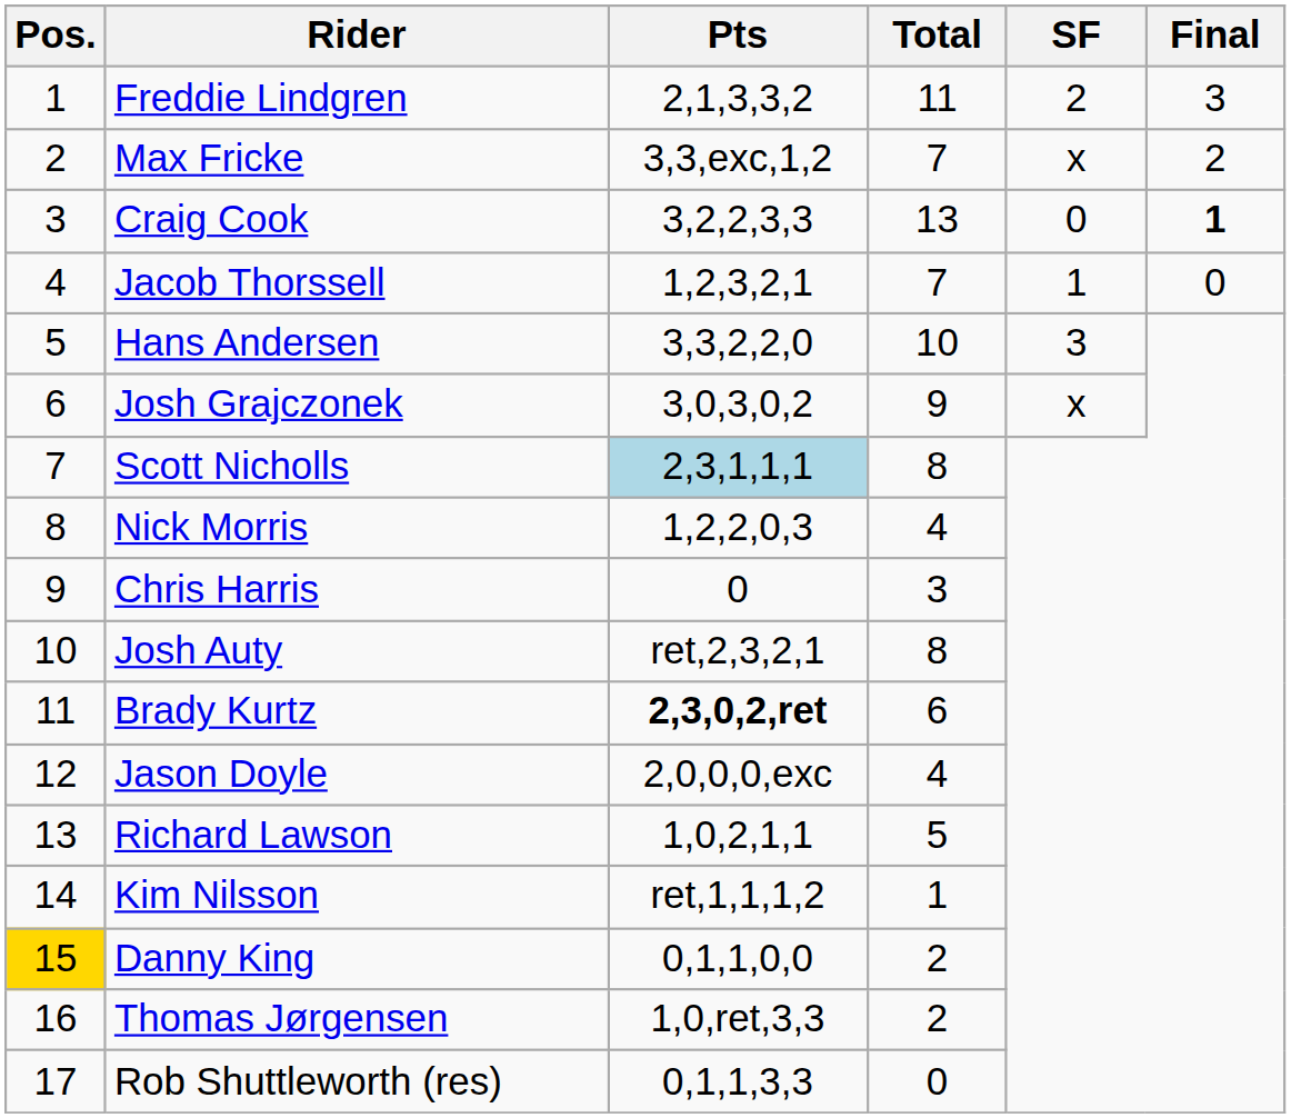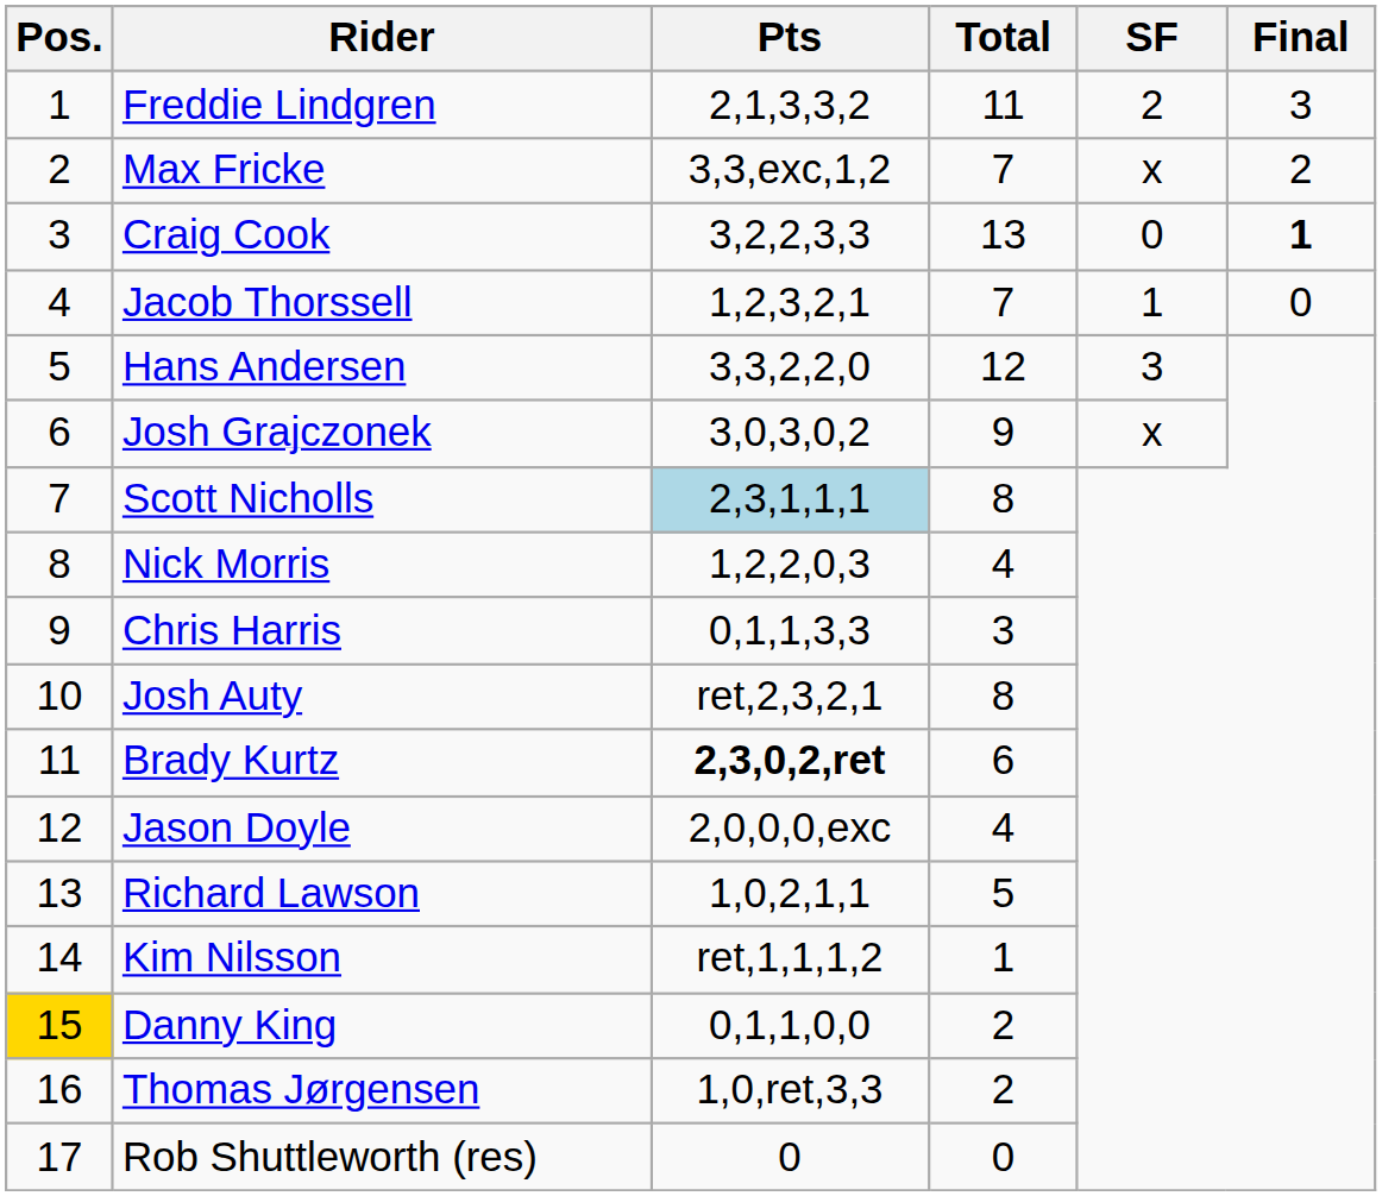 <table class=wikitable>
 <tr>
 <th width=25px>Pos.</th>
 <th width=200px>Rider</th>
 <th width=100px>Pts</th>
 <th width=50px>Total</th>
 <th width=50px>SF</th>
 <th width=50px>Final</th>
 </tr>
 <tr align=center >
 <td>1</td>
 <td align=left> <a href='#'>Freddie Lindgren</a></td>
 <td>2,1,3,3,2</td>
 <td>11</td>
 <td>2</td>
 <td>3</td>
 </tr>
 <tr align=center>
 <td>2</td>
 <td align=left> <a href='#'>Max Fricke</a></td>
 <td>3,3,exc,1,2</td>
 <td>7</td>
 <td>x</td>
 <td>2</td>
 </tr>
 <tr align=center>
 <td>3</td>
 <td align=left> <a href='#'>Craig Cook</a></td>
 <td>3,2,2,3,3</td>
 <td>13</td>
 <td>0</td>
 <td><strong>1</strong></td>
 </tr>
 <tr align=center>
 <td>4</td>
 <td align=left> <a href='#'>Jacob Thorssell</a></td>
 <td>1,2,3,2,1</td>
 <td>7</td>
 <td>1</td>
 <td>0</td>
 </tr>
 <tr align=center>
 <td>5</td>
 <td align=left> <a href='#'>Hans Andersen</a></td>
 <td>3,3,2,2,0</td>
-<td>10</td>
+<td>12</td>
 <td>3</td>
 </tr>
 <tr align=center>
 <td>6</td>
 <td align=left> <a href='#'>Josh Grajczonek</a></td>
 <td>3,0,3,0,2</td>
 <td>9</td>
 <td>x</td>
 </tr>
 <tr align=center>
 <td>7</td>
 <td align=left> <a href='#'>Scott Nicholls</a></td>
 <td style="background: lightblue;">2,3,1,1,1</td>
 <td>8</td>
 </tr>
 <tr align=center>
 <td>8</td>
 <td align=left> <a href='#'>Nick Morris</a></td>
 <td>1,2,2,0,3</td>
 <td>4</td>
 </tr>
 <tr align=center>
 <td>9</td>
 <td align=left> <a href='#'>Chris Harris</a></td>
-<td>0</td>
+<td>0,1,1,3,3</td>
 <td>3</td>
 </tr>
 <tr align=center>
 <td>10</td>
 <td align=left> <a href='#'>Josh Auty</a></td>
 <td>ret,2,3,2,1</td>
 <td>8</td>
 </tr>
 <tr align=center>
 <td>11</td>
 <td align=left> <a href='#'>Brady Kurtz</a></td>
 <td><strong>2,3,0,2,ret</strong></td>
 <td>6</td>
 </tr>
 <tr align=center>
 <td>12</td>
 <td align=left> <a href='#'>Jason Doyle</a></td>
 <td>2,0,0,0,exc</td>
 <td>4</td>
 </tr>
 <tr align=center>
 <td>13</td>
 <td align=left> <a href='#'>Richard Lawson</a></td>
 <td>1,0,2,1,1</td>
 <td>5</td>
 </tr>
 <tr align=center>
 <td>14</td>
 <td align=left> <a href='#'>Kim Nilsson</a></td>
 <td>ret,1,1,1,2</td>
 <td>1</td>
 </tr>
 <tr align=center>
 <td style="background: gold;">15</td>
 <td align=left> <a href='#'>Danny King</a></td>
 <td>0,1,1,0,0</td>
 <td>2</td>
 </tr>
 <tr align=center>
 <td>16</td>
 <td align=left> <a href='#'>Thomas Jørgensen</a></td>
 <td>1,0,ret,3,3</td>
 <td>2</td>
 </tr>
 <tr align=center>
 <td>17</td>
 <td align=left> Rob Shuttleworth (res)</td>
-<td>0,1,1,3,3</td>
+<td>0</td>
 <td>0</td>
 </tr>
 </table>
